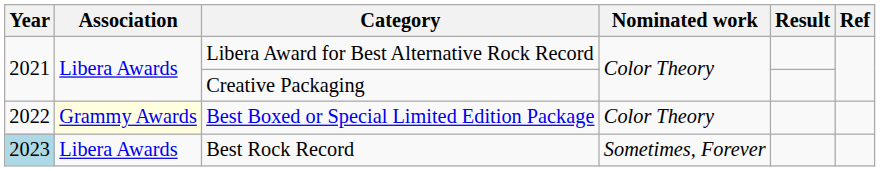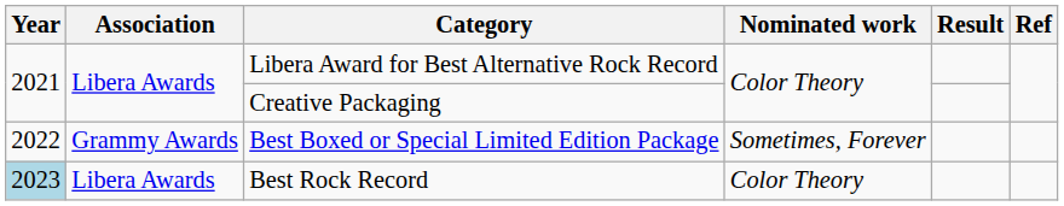 <table class="wikitable">
 <tr>
 <th>Year</th>
 <th>Association</th>
 <th>Category</th>
 <th>Nominated work</th>
 <th>Result</th>
 <th>Ref</th>
 </tr>
 <tr>
 <td rowspan="2">2021</td>
 <td rowspan="2"><a href='#'>Libera Awards</a></td>
 <td>Libera Award for Best Alternative Rock Record</td>
 <td rowspan="2"><em>Color Theory</em></td>
 <td></td>
 <td rowspan="2"></td>
 </tr>
 <tr>
 <td>Creative Packaging</td>
 <td></td>
 </tr>
 <tr>
 <td>2022</td>
-<td style="background: lightyellow;"><a href='#'>Grammy Awards</a></td>
+<td><a href='#'>Grammy Awards</a></td>
 <td><a href='#'>Best Boxed or Special Limited Edition Package</a></td>
-<td><em>Color Theory</em></td>
+<td><em>Sometimes, Forever</em></td>
 <td></td>
 <td></td>
 </tr>
 <tr>
 <td style="background: lightblue;">2023</td>
 <td rowspan="2"><a href='#'>Libera Awards</a></td>
 <td>Best Rock Record</td>
-<td><em>Sometimes, Forever</em></td>
+<td><em>Color Theory</em></td>
 <td></td>
 <td></td>
 </tr>
 </table>
